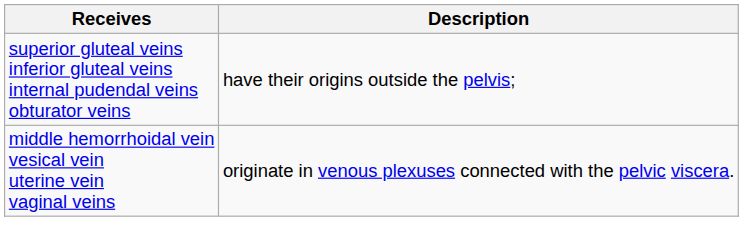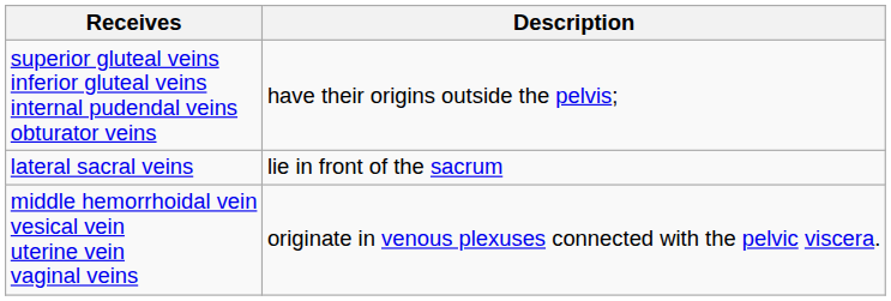 <table class="wikitable">
 <tr>
 <th>Receives</th>
 <th>Description</th>
 </tr>
 <tr>
 <td><a href='#'>superior gluteal veins</a><br><a href='#'>inferior gluteal veins</a><br><a href='#'>internal pudendal veins</a><br><a href='#'>obturator veins</a></td>
 <td>have their origins outside the <a href='#'>pelvis</a>;</td>
 </tr>
 <tr>
+<td><a href='#'>lateral sacral veins</a></td>
+<td>lie in front of the <a href='#'>sacrum</a></td>
+</tr>
+<tr>
 <td><a href='#'>middle hemorrhoidal vein</a><br><a href='#'>vesical vein</a><br><a href='#'>uterine vein</a><br><a href='#'>vaginal veins</a></td>
 <td>originate in <a href='#'>venous plexuses</a> connected with the <a href='#'>pelvic</a> <a href='#'>viscera</a>.</td>
 </tr>
 </table>
